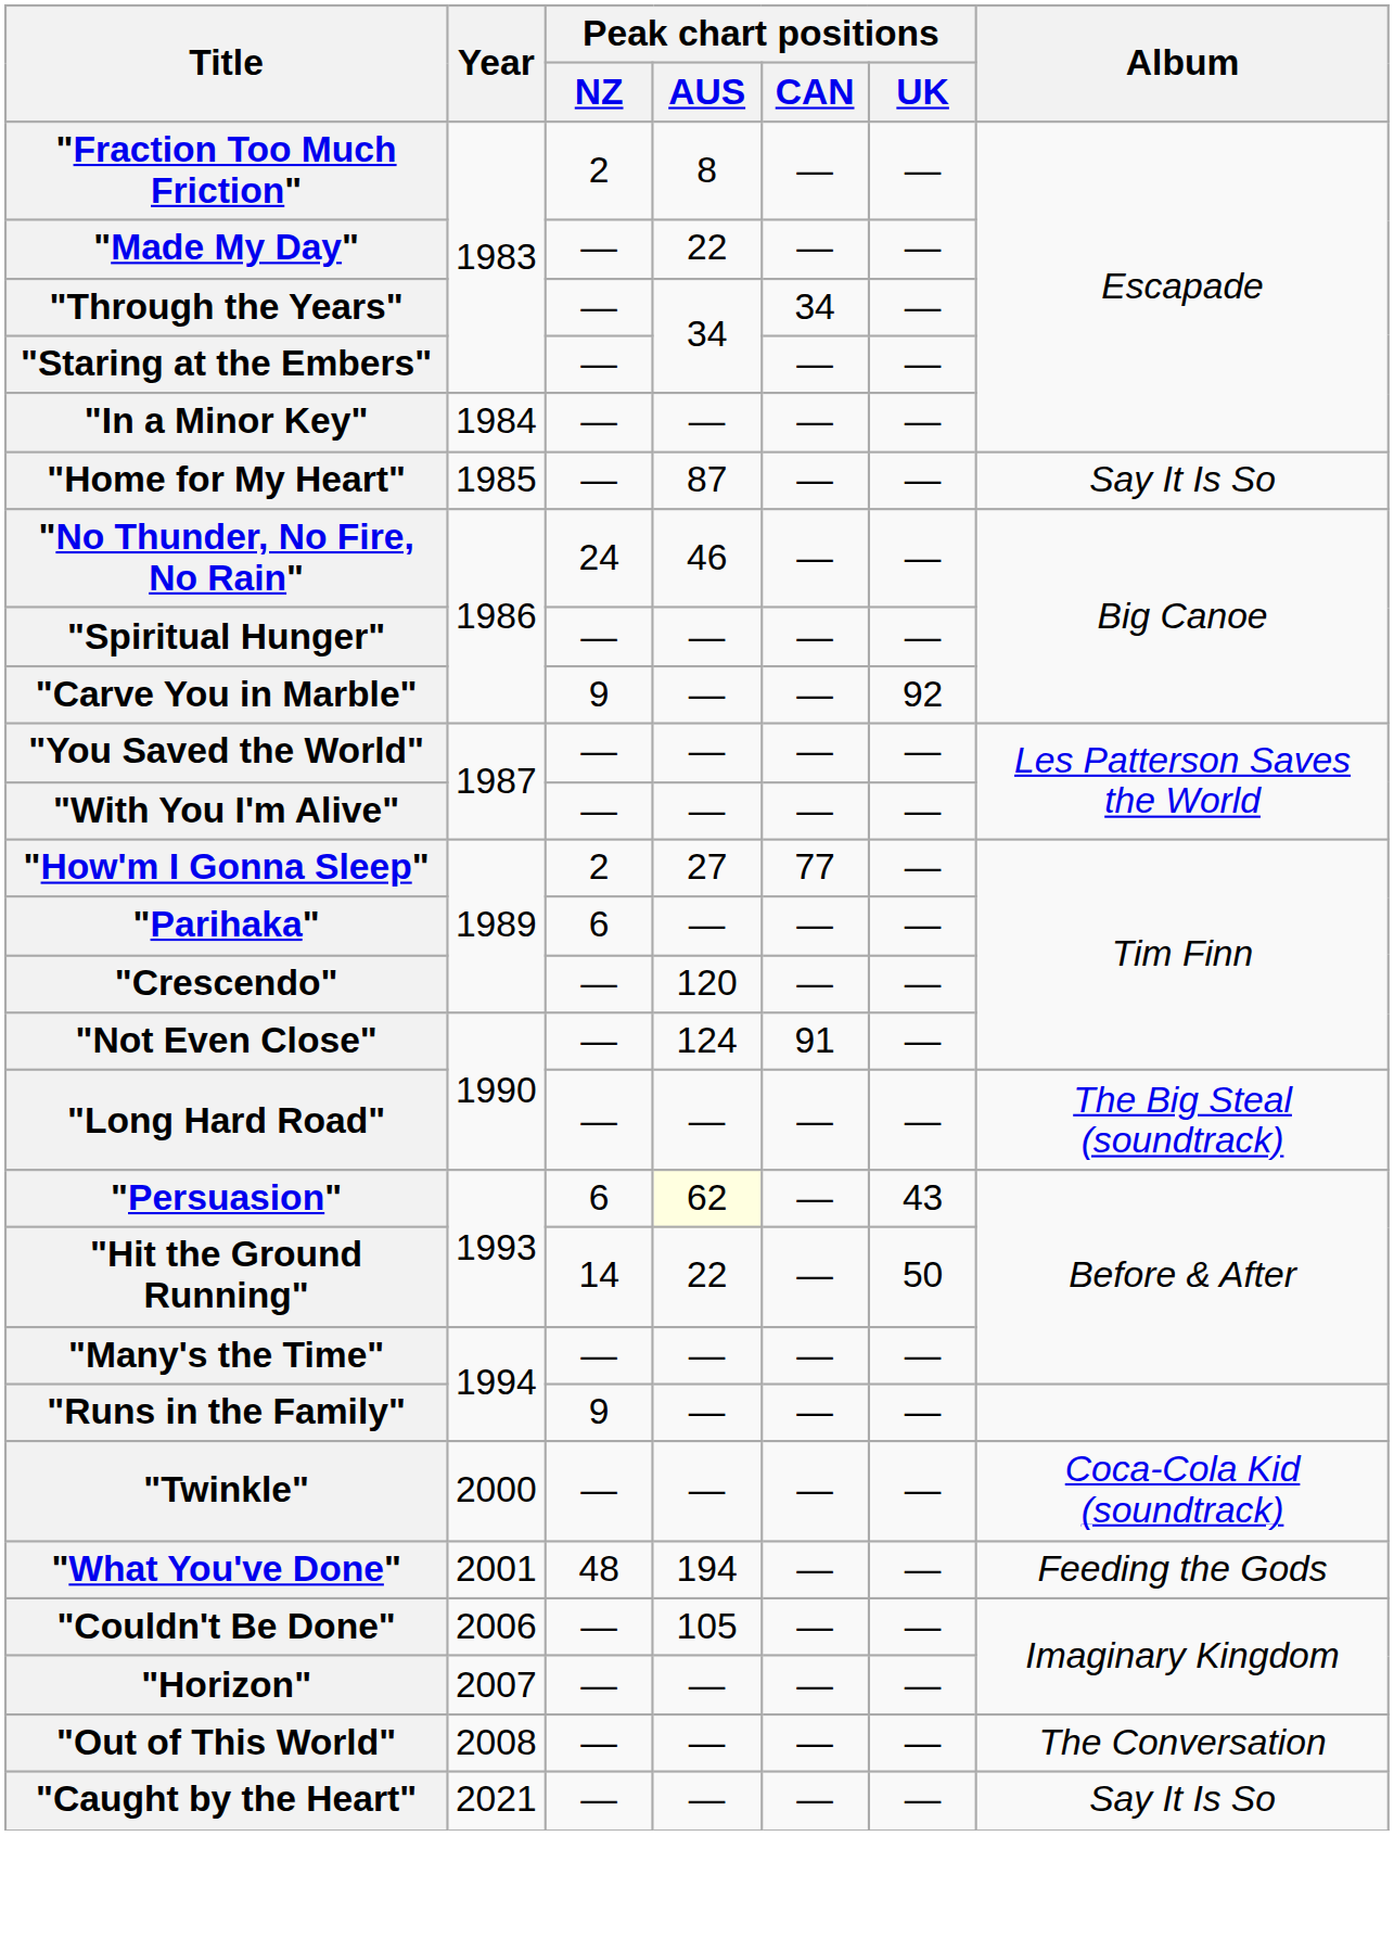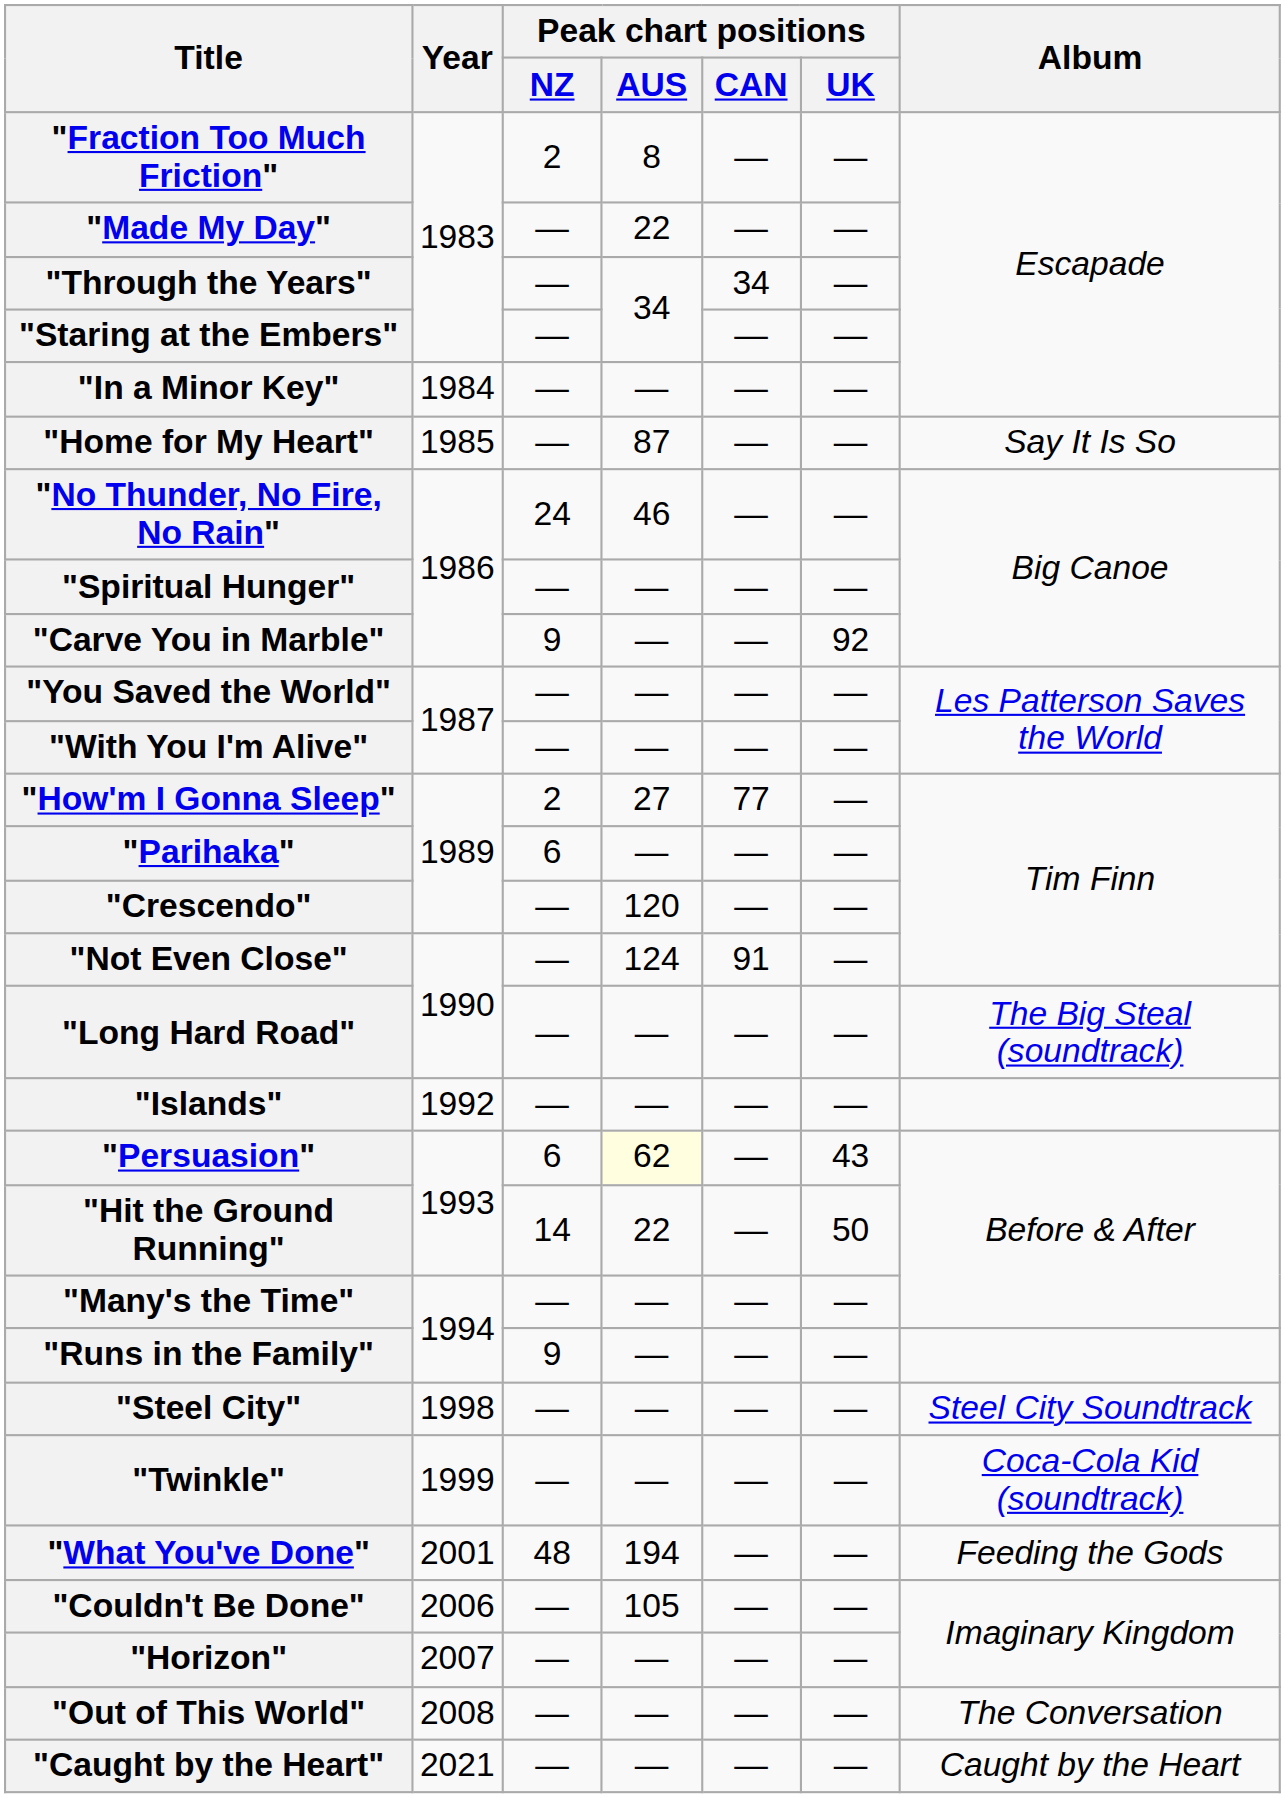 <table class="wikitable plainrowheaders" style="text-align:center">
 <tr>
 <th scope="col" rowspan="2">Title</th>
 <th scope="col" rowspan="2">Year</th>
 <th scope="col" colspan="4">Peak chart positions</th>
 <th scope="col" rowspan="2">Album</th>
 </tr>
 <tr>
 <th scope="col" style="width:40px;"><a href='#'>NZ</a><br></th>
 <th scope="col" style="width:40px;"><a href='#'>AUS</a><br></th>
 <th scope="col" style="width:40px;"><a href='#'>CAN</a><br></th>
 <th scope="col" style="width:40px;"><a href='#'>UK</a><br></th>
 </tr>
 <tr>
 <th scope="row">"<a href='#'>Fraction Too Much Friction</a>"</th>
 <td rowspan="4">1983</td>
 <td>2</td>
 <td>8</td>
 <td>—</td>
 <td>—</td>
 <td rowspan="5"><em>Escapade</em></td>
 </tr>
 <tr>
 <th scope="row">"<a href='#'>Made My Day</a>"</th>
 <td>—</td>
 <td>22</td>
 <td>—</td>
 <td>—</td>
 </tr>
 <tr>
 <th scope="row">"Through the Years"</th>
 <td>—</td>
 <td rowspan="2">34</td>
 <td>34</td>
 <td>—</td>
 </tr>
 <tr>
 <th scope="row">"Staring at the Embers"</th>
 <td>—</td>
 <td>—</td>
 <td>—</td>
 </tr>
 <tr>
 <th scope="row">"In a Minor Key"</th>
 <td>1984</td>
 <td>—</td>
 <td>—</td>
 <td>—</td>
 <td>—</td>
 </tr>
 <tr>
 <th scope="row">"Home for My Heart"</th>
 <td>1985</td>
 <td>—</td>
 <td>87</td>
 <td>—</td>
 <td>—</td>
 <td><em>Say It Is So</em></td>
 </tr>
 <tr>
 <th scope="row">"<a href='#'>No Thunder, No Fire, No Rain</a>"</th>
 <td rowspan="3">1986</td>
 <td>24</td>
 <td>46</td>
 <td>—</td>
 <td>—</td>
 <td rowspan="3"><em>Big Canoe</em></td>
 </tr>
 <tr>
 <th scope="row">"Spiritual Hunger"</th>
 <td>—</td>
 <td>—</td>
 <td>—</td>
 <td>—</td>
 </tr>
 <tr>
 <th scope="row">"Carve You in Marble"</th>
 <td>9</td>
 <td>—</td>
 <td>—</td>
 <td>92</td>
 </tr>
 <tr>
 <th scope="row">"You Saved the World"</th>
 <td rowspan="2">1987</td>
 <td>—</td>
 <td>—</td>
 <td>—</td>
 <td>—</td>
 <td rowspan="2"><em><a href='#'>Les Patterson Saves the World</a></em></td>
 </tr>
 <tr>
 <th scope="row">"With You I'm Alive"</th>
 <td>—</td>
 <td>—</td>
 <td>—</td>
 <td>—</td>
 </tr>
 <tr>
 <th scope="row">"<a href='#'>How'm I Gonna Sleep</a>"</th>
 <td rowspan="3">1989</td>
 <td>2</td>
 <td>27</td>
 <td>77</td>
 <td>—</td>
 <td rowspan="4"><em>Tim Finn</em></td>
 </tr>
 <tr>
 <th scope="row">"<a href='#'>Parihaka</a>" </th>
 <td>6</td>
 <td>—</td>
 <td>—</td>
 <td>—</td>
 </tr>
 <tr>
 <th scope="row">"Crescendo"</th>
 <td>—</td>
 <td>120</td>
 <td>—</td>
 <td>—</td>
 </tr>
 <tr>
 <th scope="row">"Not Even Close"</th>
 <td rowspan="2">1990</td>
 <td>—</td>
 <td>124</td>
 <td>91</td>
 <td>—</td>
 </tr>
 <tr>
 <th scope="row">"Long Hard Road" </th>
 <td>—</td>
 <td>—</td>
 <td>—</td>
 <td>—</td>
 <td><em><a href='#'>The Big Steal (soundtrack)</a></em></td>
 </tr>
 <tr>
+<th scope="row">"Islands" </th>
+<td>1992</td>
+<td>—</td>
+<td>—</td>
+<td>—</td>
+<td>—</td>
+<td></td>
+</tr>
+<tr>
 <th scope="row">"<a href='#'>Persuasion</a>"</th>
 <td rowspan="2">1993</td>
 <td>6</td>
 <td style="background: lightyellow;">62</td>
 <td>—</td>
 <td>43</td>
 <td rowspan="3"><em>Before & After</em></td>
 </tr>
 <tr>
 <th scope="row">"Hit the Ground Running"</th>
 <td>14</td>
 <td>22</td>
 <td>—</td>
 <td>50</td>
 </tr>
 <tr>
 <th scope="row">"Many's the Time"</th>
 <td rowspan="2">1994</td>
 <td>—</td>
 <td>—</td>
 <td>—</td>
 <td>—</td>
 </tr>
 <tr>
 <th scope="row">"Runs in the Family" </th>
 <td>9</td>
 <td>—</td>
 <td>—</td>
 <td>—</td>
 <td></td>
 </tr>
 <tr>
+<th scope="row">"Steel City"</th>
+<td>1998</td>
+<td>—</td>
+<td>—</td>
+<td>—</td>
+<td>—</td>
+<td><em><a href='#'>Steel City Soundtrack</a></em></td>
+</tr>
+<tr>
 <th scope="row">"Twinkle"</th>
-<td>2000</td>
+<td>1999</td>
 <td>—</td>
 <td>—</td>
 <td>—</td>
 <td>—</td>
 <td><em><a href='#'>Coca-Cola Kid (soundtrack)</a></em></td>
 </tr>
 <tr>
 <th scope="row">"<a href='#'>What You've Done</a>"</th>
 <td>2001</td>
 <td>48</td>
 <td>194</td>
 <td>—</td>
 <td>—</td>
 <td><em>Feeding the Gods</em></td>
 </tr>
 <tr>
 <th scope="row">"Couldn't Be Done"</th>
 <td>2006</td>
 <td>—</td>
 <td>105</td>
 <td>—</td>
 <td>—</td>
 <td rowspan="2"><em>Imaginary Kingdom</em></td>
 </tr>
 <tr>
 <th scope="row">"Horizon"</th>
 <td>2007</td>
 <td>—</td>
 <td>—</td>
 <td>—</td>
 <td>—</td>
 </tr>
 <tr>
 <th scope="row">"Out of This World"</th>
 <td>2008</td>
 <td>—</td>
 <td>—</td>
 <td>—</td>
 <td>—</td>
 <td><em>The Conversation</em></td>
 </tr>
 <tr>
 <th scope="row">"Caught by the Heart"</th>
 <td>2021</td>
 <td>—</td>
 <td>—</td>
 <td>—</td>
 <td>—</td>
-<td><em>Say It Is So</em></td>
+<td><em>Caught by the Heart</em></td>
 </tr>
 </table>
